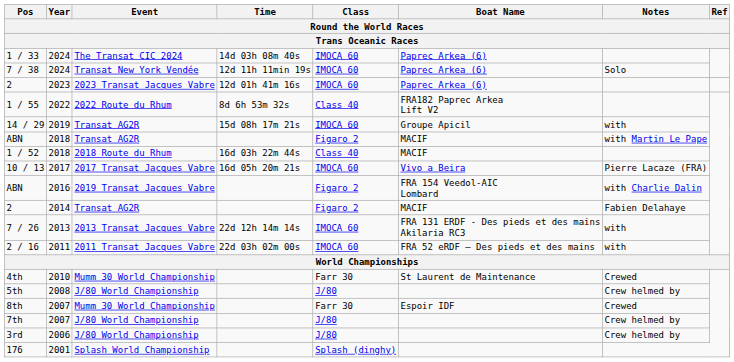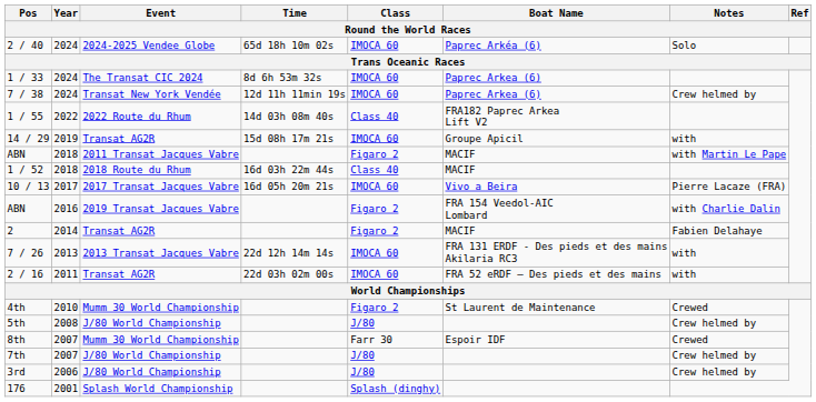 <table class="wikitable sortable">
 <tr>
 <th>Pos</th>
 <th>Year</th>
 <th>Event</th>
 <th>Time</th>
 <th>Class</th>
 <th>Boat Name</th>
 <th>Notes</th>
 <th>Ref</th>
 </tr>
 <tr>
 <th colspan = 8><strong>Round the World Races</strong></th>
 </tr>
 <tr>
+<td>2 / 40</td>
+<td>2024</td>
+<td><a href='#'>2024-2025 Vendee Globe</a></td>
+<td>65d 18h 10m 02s</td>
+<td><a href='#'>IMOCA 60</a></td>
+<td><a href='#'>Paprec Arkéa (6)</a></td>
+<td>Solo</td>
+<td></td>
+</tr>
+<tr>
 <th colspan = 8><strong>Trans Oceanic Races</strong></th>
 </tr>
 <tr>
 <td>1 / 33</td>
 <td>2024</td>
 <td><a href='#'>The Transat CIC 2024</a></td>
-<td>14d 03h 08m 40s</td>
+<td>8d 6h 53m 32s</td>
 <td><a href='#'>IMOCA 60</a></td>
 <td><a href='#'>Paprec Arkea (6)</a></td>
 <td></td>
 </tr>
 <tr>
 <td>7 / 38</td>
 <td>2024</td>
 <td><a href='#'>Transat New York Vendée</a></td>
 <td>12d 11h 11min 19s</td>
 <td><a href='#'>IMOCA 60</a></td>
 <td><a href='#'>Paprec Arkea (6)</a></td>
-<td>Solo</td>
-</tr>
-<tr>
-<td>2</td>
-<td>2023</td>
-<td><a href='#'>2023 Transat Jacques Vabre</a></td>
-<td>12d 01h 41m 16s</td>
-<td><a href='#'>IMOCA 60</a></td>
-<td><a href='#'>Paprec Arkea (6)</a></td>
-<td><br></td>
-<td></td>
+<td>Crew helmed by </td>
 </tr>
 <tr>
 <td>1 / 55</td>
 <td>2022</td>
 <td><a href='#'>2022 Route du Rhum</a></td>
-<td>8d 6h 53m 32s</td>
+<td>14d 03h 08m 40s</td>
 <td><a href='#'>Class 40</a></td>
 <td>FRA182 Paprec Arkea<br>Lift V2</td>
 <td></td>
 </tr>
 <tr>
 <td>14 / 29</td>
 <td>2019</td>
 <td><a href='#'>Transat AG2R</a></td>
 <td>15d 08h 17m 21s</td>
 <td><a href='#'>IMOCA 60</a></td>
 <td>Groupe Apicil</td>
 <td>with </td>
 </tr>
 <tr>
 <td>ABN</td>
 <td>2018</td>
-<td><a href='#'>Transat AG2R</a></td>
+<td><a href='#'>2011 Transat Jacques Vabre</a></td>
 <td></td>
 <td><a href='#'>Figaro 2</a></td>
 <td>MACIF</td>
 <td>with <a href='#'>Martin Le Pape</a></td>
 </tr>
 <tr>
 <td>1 / 52</td>
 <td>2018</td>
 <td><a href='#'>2018 Route du Rhum</a></td>
 <td>16d 03h 22m 44s</td>
 <td><a href='#'>Class 40</a></td>
 <td>MACIF</td>
 <td></td>
 </tr>
 <tr>
 <td>10 / 13</td>
 <td>2017</td>
 <td><a href='#'>2017 Transat Jacques Vabre</a></td>
 <td>16d 05h 20m 21s</td>
 <td><a href='#'>IMOCA 60</a></td>
 <td><a href='#'>Vivo a Beira</a></td>
 <td>Pierre Lacaze (FRA)</td>
 </tr>
 <tr>
 <td>ABN</td>
 <td>2016</td>
 <td><a href='#'>2019 Transat Jacques Vabre</a></td>
 <td></td>
 <td><a href='#'>Figaro 2</a></td>
 <td>FRA 154 Veedol-AIC<br>Lombard</td>
 <td>with <a href='#'>Charlie Dalin</a></td>
 </tr>
 <tr>
 <td>2</td>
 <td>2014</td>
 <td><a href='#'>Transat AG2R</a></td>
 <td></td>
 <td><a href='#'>Figaro 2</a></td>
 <td>MACIF</td>
 <td>Fabien Delahaye</td>
 </tr>
 <tr>
 <td>7 / 26</td>
 <td>2013</td>
 <td><a href='#'>2013 Transat Jacques Vabre</a></td>
 <td>22d 12h 14m 14s</td>
 <td><a href='#'>IMOCA 60</a></td>
 <td>FRA 131 ERDF - Des pieds et des mains<br>Akilaria RC3</td>
 <td>with </td>
 </tr>
 <tr>
 <td>2 / 16</td>
 <td>2011</td>
-<td><a href='#'>2011 Transat Jacques Vabre</a></td>
+<td><a href='#'>Transat AG2R</a></td>
 <td>22d 03h 02m 00s</td>
 <td><a href='#'>IMOCA 60</a></td>
 <td>FRA 52 eRDF – Des pieds et des mains</td>
 <td>with </td>
 </tr>
 <tr>
 <th colspan = 8><strong>World Championships</strong></th>
 </tr>
 <tr>
 <td>4th</td>
 <td>2010</td>
 <td><a href='#'>Mumm 30 World Championship</a></td>
 <td></td>
-<td>Farr 30</td>
+<td><a href='#'>Figaro 2</a></td>
 <td>St Laurent de Maintenance</td>
 <td>Crewed</td>
 </tr>
 <tr>
 <td>5th</td>
 <td>2008</td>
 <td><a href='#'>J/80 World Championship</a></td>
 <td></td>
 <td><a href='#'>J/80</a></td>
 <td></td>
 <td>Crew helmed by </td>
 </tr>
 <tr>
 <td>8th</td>
 <td>2007</td>
 <td><a href='#'>Mumm 30 World Championship</a></td>
 <td></td>
 <td>Farr 30</td>
 <td>Espoir IDF</td>
 <td>Crewed</td>
 </tr>
 <tr>
 <td>7th</td>
 <td>2007</td>
 <td><a href='#'>J/80 World Championship</a></td>
 <td></td>
 <td><a href='#'>J/80</a></td>
 <td></td>
 <td>Crew helmed by </td>
 </tr>
 <tr>
 <td>3rd</td>
 <td>2006</td>
 <td><a href='#'>J/80 World Championship</a></td>
 <td></td>
 <td><a href='#'>J/80</a></td>
 <td></td>
 <td>Crew helmed by </td>
 </tr>
 <tr>
 <td>176</td>
 <td>2001</td>
 <td><a href='#'>Splash World Championship</a></td>
 <td></td>
 <td><a href='#'>Splash (dinghy)</a></td>
 <td></td>
 </tr>
 </table>
